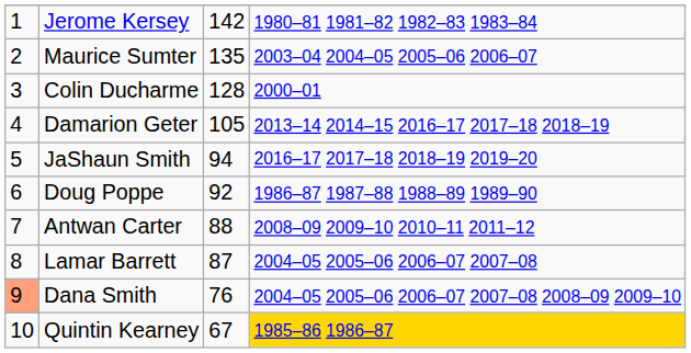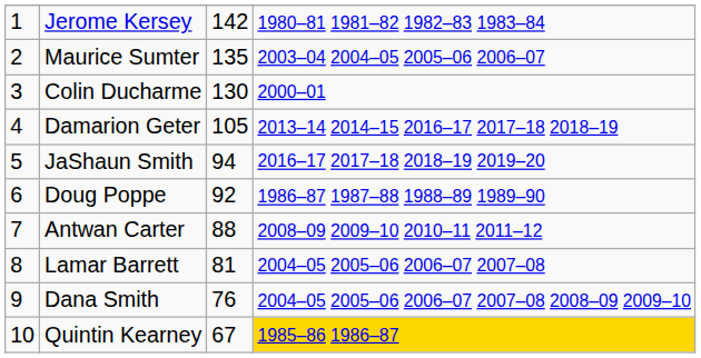 <table class="wikitable">
 <tr>
 </tr>
 <tr>
 <td>1</td>
 <td><a href='#'>Jerome Kersey</a></td>
 <td>142</td>
 <td style="font-size:80%;"><a href='#'>1980–81</a> <a href='#'>1981–82</a> <a href='#'>1982–83</a> <a href='#'>1983–84</a></td>
 </tr>
 <tr>
 <td>2</td>
 <td>Maurice Sumter</td>
 <td>135</td>
 <td style="font-size:80%;"><a href='#'>2003–04</a> <a href='#'>2004–05</a> <a href='#'>2005–06</a> <a href='#'>2006–07</a></td>
 </tr>
 <tr>
 <td>3</td>
 <td>Colin Ducharme</td>
-<td>128</td>
+<td>130</td>
 <td style="font-size:80%;"><a href='#'>2000–01</a></td>
 </tr>
 <tr>
 <td>4</td>
 <td>Damarion Geter</td>
 <td>105</td>
 <td style="font-size:80%;"><a href='#'>2013–14</a> <a href='#'>2014–15</a> <a href='#'>2016–17</a> <a href='#'>2017–18</a> <a href='#'>2018–19</a></td>
 </tr>
 <tr>
 <td>5</td>
 <td>JaShaun Smith</td>
 <td>94</td>
 <td style="font-size:80%;"><a href='#'>2016–17</a> <a href='#'>2017–18</a> <a href='#'>2018–19</a> <a href='#'>2019–20</a></td>
 </tr>
 <tr>
 <td>6</td>
 <td>Doug Poppe</td>
 <td>92</td>
 <td style="font-size:80%;"><a href='#'>1986–87</a> <a href='#'>1987–88</a> <a href='#'>1988–89</a> <a href='#'>1989–90</a></td>
 </tr>
 <tr>
 <td>7</td>
 <td>Antwan Carter</td>
 <td>88</td>
 <td style="font-size:80%;"><a href='#'>2008–09</a> <a href='#'>2009–10</a> <a href='#'>2010–11</a> <a href='#'>2011–12</a></td>
 </tr>
 <tr>
 <td>8</td>
 <td>Lamar Barrett</td>
-<td>87</td>
+<td>81</td>
 <td style="font-size:80%;"><a href='#'>2004–05</a> <a href='#'>2005–06</a> <a href='#'>2006–07</a> <a href='#'>2007–08</a></td>
 </tr>
 <tr>
-<td style="background: lightsalmon;">9</td>
+<td>9</td>
 <td>Dana Smith</td>
 <td>76</td>
 <td style="font-size:80%;"><a href='#'>2004–05</a> <a href='#'>2005–06</a> <a href='#'>2006–07</a> <a href='#'>2007–08</a> <a href='#'>2008–09</a> <a href='#'>2009–10</a></td>
 </tr>
 <tr>
 <td>10</td>
 <td>Quintin Kearney</td>
 <td>67</td>
 <td style="background: gold; font-size:80%;"><a href='#'>1985–86</a> <a href='#'>1986–87</a></td>
 </tr>
 </table>
